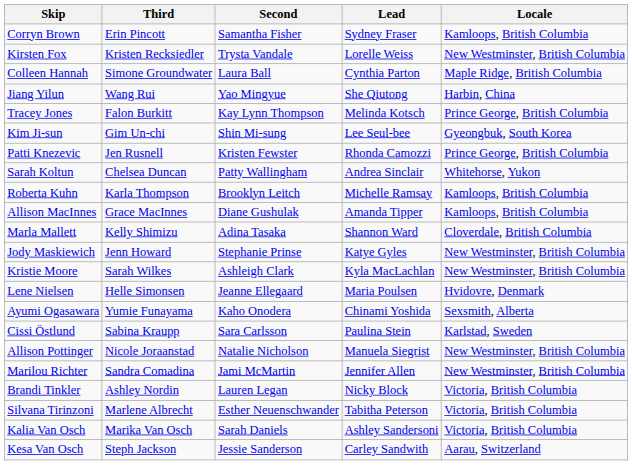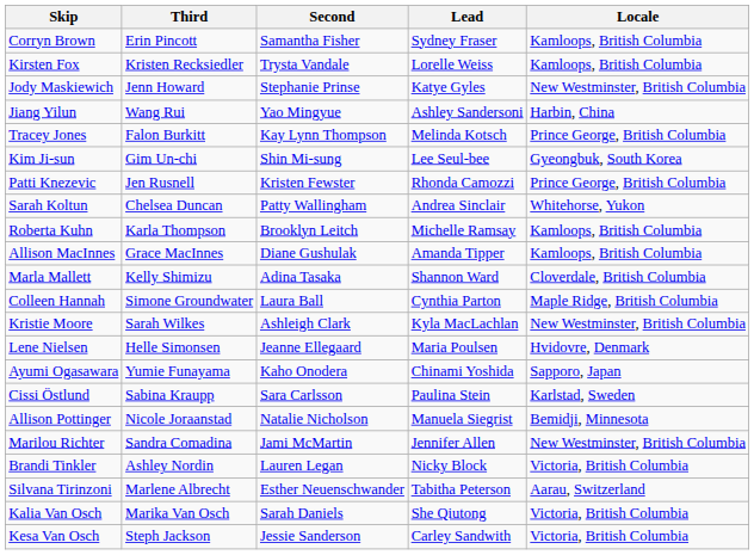 <table class=wikitable>
 <tr>
 <th>Skip</th>
 <th>Third</th>
 <th>Second</th>
 <th>Lead</th>
 <th>Locale</th>
 </tr>
 <tr>
 <td><a href='#'>Corryn Brown</a></td>
 <td><a href='#'>Erin Pincott</a></td>
 <td><a href='#'>Samantha Fisher</a></td>
 <td><a href='#'>Sydney Fraser</a></td>
 <td> <a href='#'>Kamloops</a>, <a href='#'>British Columbia</a></td>
 </tr>
 <tr>
 <td><a href='#'>Kirsten Fox</a></td>
 <td><a href='#'>Kristen Recksiedler</a></td>
 <td><a href='#'>Trysta Vandale</a></td>
 <td><a href='#'>Lorelle Weiss</a></td>
-<td> <a href='#'>New Westminster</a>, <a href='#'>British Columbia</a></td>
+<td> <a href='#'>Kamloops</a>, <a href='#'>British Columbia</a></td>
 </tr>
 <tr>
-<td><a href='#'>Colleen Hannah</a></td>
-<td><a href='#'>Simone Groundwater</a></td>
-<td><a href='#'>Laura Ball</a></td>
-<td><a href='#'>Cynthia Parton</a></td>
-<td> <a href='#'>Maple Ridge</a>, <a href='#'>British Columbia</a></td>
+<td><a href='#'>Jody Maskiewich</a></td>
+<td><a href='#'>Jenn Howard</a></td>
+<td><a href='#'>Stephanie Prinse</a></td>
+<td><a href='#'>Katye Gyles</a></td>
+<td> <a href='#'>New Westminster</a>, <a href='#'>British Columbia</a></td>
 </tr>
 <tr>
 <td><a href='#'>Jiang Yilun</a></td>
 <td><a href='#'>Wang Rui</a></td>
 <td><a href='#'>Yao Mingyue</a></td>
-<td><a href='#'>She Qiutong</a></td>
+<td><a href='#'>Ashley Sandersoni</a></td>
 <td> <a href='#'>Harbin</a>, <a href='#'>China</a></td>
 </tr>
 <tr>
 <td><a href='#'>Tracey Jones</a></td>
 <td><a href='#'>Falon Burkitt</a></td>
 <td><a href='#'>Kay Lynn Thompson</a></td>
 <td><a href='#'>Melinda Kotsch</a></td>
 <td> <a href='#'>Prince George</a>, <a href='#'>British Columbia</a></td>
 </tr>
 <tr>
 <td><a href='#'>Kim Ji-sun</a></td>
 <td><a href='#'>Gim Un-chi</a></td>
 <td><a href='#'>Shin Mi-sung</a></td>
 <td><a href='#'>Lee Seul-bee</a></td>
 <td> <a href='#'>Gyeongbuk</a>, <a href='#'>South Korea</a></td>
 </tr>
 <tr>
 <td><a href='#'>Patti Knezevic</a></td>
 <td><a href='#'>Jen Rusnell</a></td>
 <td><a href='#'>Kristen Fewster</a></td>
 <td><a href='#'>Rhonda Camozzi</a></td>
 <td> <a href='#'>Prince George</a>, <a href='#'>British Columbia</a></td>
 </tr>
 <tr>
 <td><a href='#'>Sarah Koltun</a></td>
 <td><a href='#'>Chelsea Duncan</a></td>
 <td><a href='#'>Patty Wallingham</a></td>
 <td><a href='#'>Andrea Sinclair</a></td>
 <td> <a href='#'>Whitehorse</a>, <a href='#'>Yukon</a></td>
 </tr>
 <tr>
 <td><a href='#'>Roberta Kuhn</a></td>
 <td><a href='#'>Karla Thompson</a></td>
 <td><a href='#'>Brooklyn Leitch</a></td>
 <td><a href='#'>Michelle Ramsay</a></td>
 <td> <a href='#'>Kamloops</a>, <a href='#'>British Columbia</a></td>
 </tr>
 <tr>
 <td><a href='#'>Allison MacInnes</a></td>
 <td><a href='#'>Grace MacInnes</a></td>
 <td><a href='#'>Diane Gushulak</a></td>
 <td><a href='#'>Amanda Tipper</a></td>
 <td> <a href='#'>Kamloops</a>, <a href='#'>British Columbia</a></td>
 </tr>
 <tr>
 <td><a href='#'>Marla Mallett</a></td>
 <td><a href='#'>Kelly Shimizu</a></td>
 <td><a href='#'>Adina Tasaka</a></td>
 <td><a href='#'>Shannon Ward</a></td>
 <td> <a href='#'>Cloverdale</a>, <a href='#'>British Columbia</a></td>
 </tr>
 <tr>
-<td><a href='#'>Jody Maskiewich</a></td>
-<td><a href='#'>Jenn Howard</a></td>
-<td><a href='#'>Stephanie Prinse</a></td>
-<td><a href='#'>Katye Gyles</a></td>
-<td> <a href='#'>New Westminster</a>, <a href='#'>British Columbia</a></td>
+<td><a href='#'>Colleen Hannah</a></td>
+<td><a href='#'>Simone Groundwater</a></td>
+<td><a href='#'>Laura Ball</a></td>
+<td><a href='#'>Cynthia Parton</a></td>
+<td> <a href='#'>Maple Ridge</a>, <a href='#'>British Columbia</a></td>
 </tr>
 <tr>
 <td><a href='#'>Kristie Moore</a></td>
 <td><a href='#'>Sarah Wilkes</a></td>
 <td><a href='#'>Ashleigh Clark</a></td>
 <td><a href='#'>Kyla MacLachlan</a></td>
 <td> <a href='#'>New Westminster</a>, <a href='#'>British Columbia</a></td>
 </tr>
 <tr>
 <td><a href='#'>Lene Nielsen</a></td>
 <td><a href='#'>Helle Simonsen</a></td>
 <td><a href='#'>Jeanne Ellegaard</a></td>
 <td><a href='#'>Maria Poulsen</a></td>
 <td> <a href='#'>Hvidovre</a>, <a href='#'>Denmark</a></td>
 </tr>
 <tr>
 <td><a href='#'>Ayumi Ogasawara</a></td>
 <td><a href='#'>Yumie Funayama</a></td>
 <td><a href='#'>Kaho Onodera</a></td>
 <td><a href='#'>Chinami Yoshida</a></td>
-<td> <a href='#'>Sexsmith</a>, <a href='#'>Alberta</a></td>
+<td> <a href='#'>Sapporo</a>, <a href='#'>Japan</a></td>
 </tr>
 <tr>
 <td><a href='#'>Cissi Östlund</a></td>
 <td><a href='#'>Sabina Kraupp</a></td>
 <td><a href='#'>Sara Carlsson</a></td>
 <td><a href='#'>Paulina Stein</a></td>
 <td> <a href='#'>Karlstad</a>, <a href='#'>Sweden</a></td>
 </tr>
 <tr>
 <td><a href='#'>Allison Pottinger</a></td>
 <td><a href='#'>Nicole Joraanstad</a></td>
 <td><a href='#'>Natalie Nicholson</a></td>
 <td><a href='#'>Manuela Siegrist</a></td>
-<td> <a href='#'>New Westminster</a>, <a href='#'>British Columbia</a></td>
+<td> <a href='#'>Bemidji</a>, <a href='#'>Minnesota</a></td>
 </tr>
 <tr>
 <td><a href='#'>Marilou Richter</a></td>
 <td><a href='#'>Sandra Comadina</a></td>
 <td><a href='#'>Jami McMartin</a></td>
 <td><a href='#'>Jennifer Allen</a></td>
 <td> <a href='#'>New Westminster</a>, <a href='#'>British Columbia</a></td>
 </tr>
 <tr>
 <td><a href='#'>Brandi Tinkler</a></td>
 <td><a href='#'>Ashley Nordin</a></td>
 <td><a href='#'>Lauren Legan</a></td>
 <td><a href='#'>Nicky Block</a></td>
 <td> <a href='#'>Victoria</a>, <a href='#'>British Columbia</a></td>
 </tr>
 <tr>
 <td><a href='#'>Silvana Tirinzoni</a></td>
 <td><a href='#'>Marlene Albrecht</a></td>
 <td><a href='#'>Esther Neuenschwander</a></td>
 <td><a href='#'>Tabitha Peterson</a></td>
-<td> <a href='#'>Victoria</a>, <a href='#'>British Columbia</a></td>
+<td> <a href='#'>Aarau</a>, <a href='#'>Switzerland</a></td>
 </tr>
 <tr>
 <td><a href='#'>Kalia Van Osch</a></td>
 <td><a href='#'>Marika Van Osch</a></td>
 <td><a href='#'>Sarah Daniels</a></td>
-<td><a href='#'>Ashley Sandersoni</a></td>
+<td><a href='#'>She Qiutong</a></td>
 <td> <a href='#'>Victoria</a>, <a href='#'>British Columbia</a></td>
 </tr>
 <tr>
 <td><a href='#'>Kesa Van Osch</a></td>
 <td><a href='#'>Steph Jackson</a></td>
 <td><a href='#'>Jessie Sanderson</a></td>
 <td><a href='#'>Carley Sandwith</a></td>
-<td> <a href='#'>Aarau</a>, <a href='#'>Switzerland</a></td>
+<td> <a href='#'>Victoria</a>, <a href='#'>British Columbia</a></td>
 </tr>
 </table>
